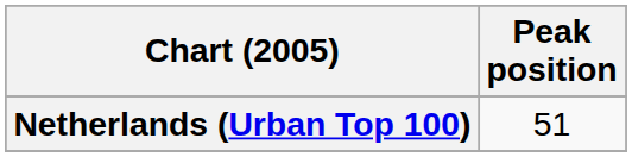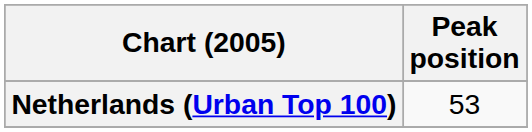 <table class="wikitable sortable plainrowheaders" style="text-align:center">
 <tr>
 <th>Chart (2005)</th>
 <th>Peak<br>position</th>
 </tr>
 <tr>
 </tr>
 <tr>
 </tr>
 <tr>
 </tr>
 <tr>
 </tr>
 <tr>
 <th scope="row">Netherlands (<a href='#'>Urban Top 100</a>)</th>
-<td>51</td>
+<td>53</td>
 </tr>
 <tr>
 </tr>
 <tr>
 </tr>
 <tr>
 </tr>
 <tr>
 </tr>
 <tr>
 </tr>
 <tr>
 </tr>
 </table>
